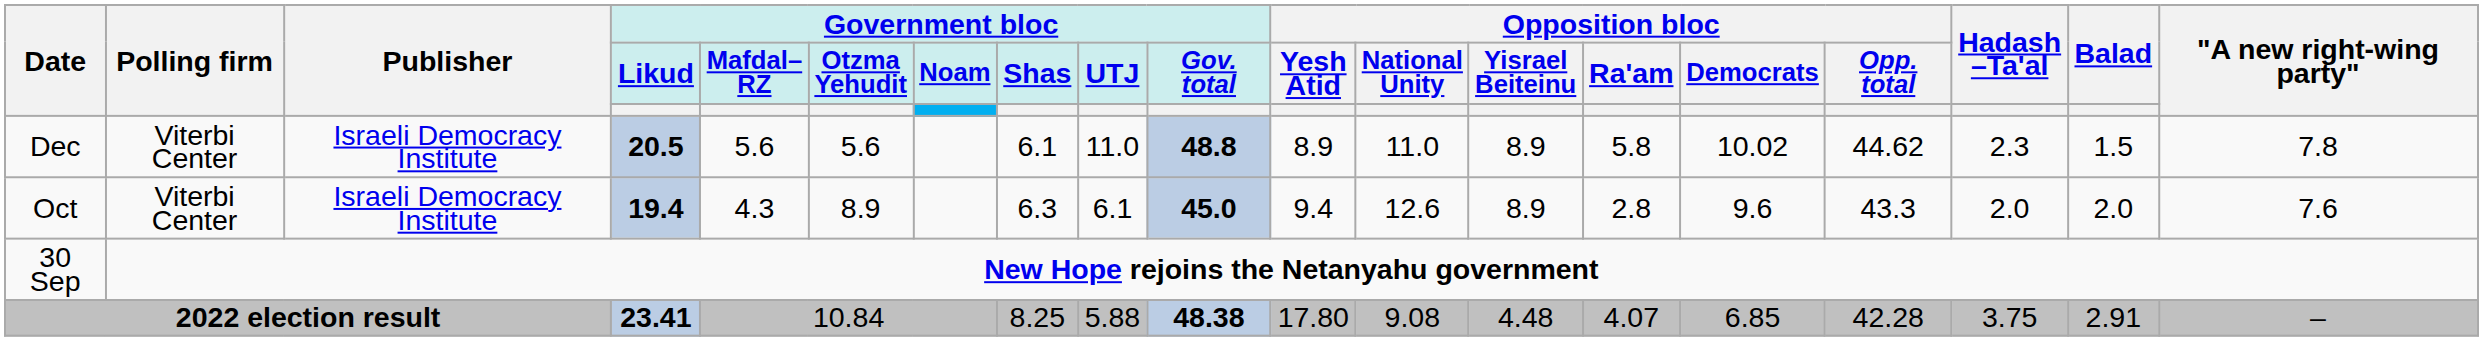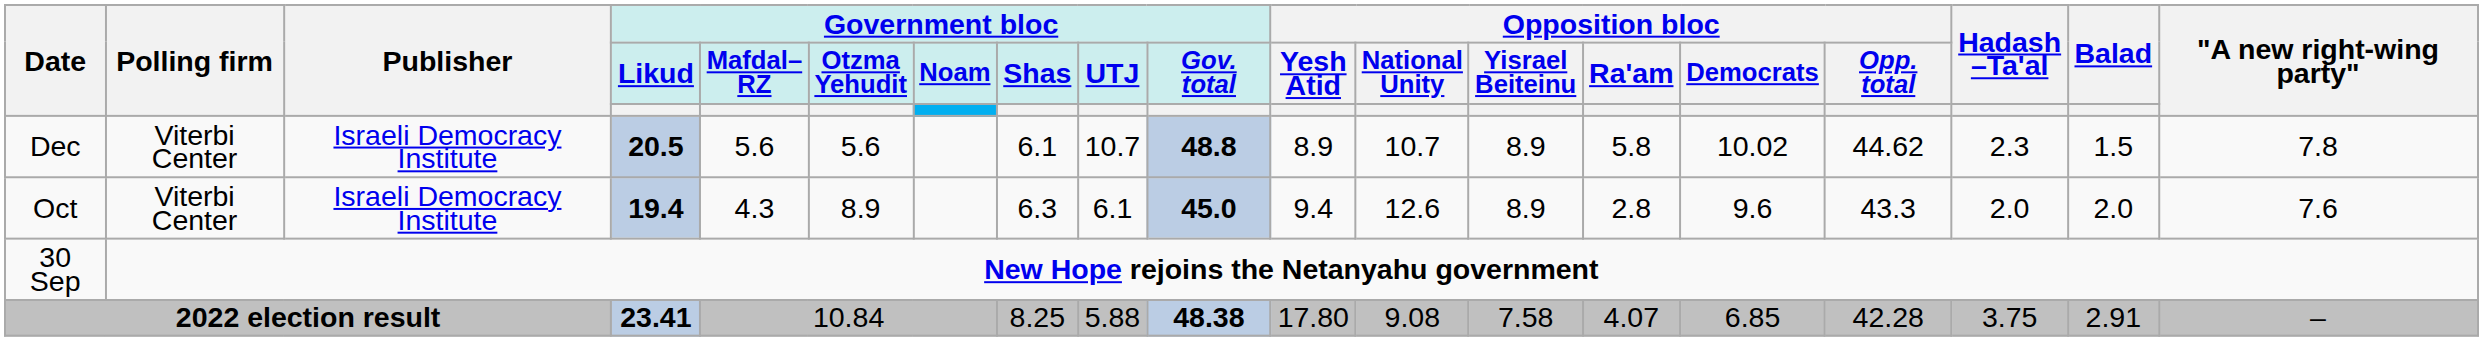 <table class="wikitable sortable" style=text-align:center;font-size:90%;line-height:12px>
 <tr>
 <th rowspan=3>Date</th>
 <th rowspan=3>Polling firm</th>
 <th rowspan=3>Publisher</th>
 <th colspan=7 style=background:#cee;><a href='#'>Government bloc</a></th>
 <th colspan=6><a href='#'>Opposition bloc</a></th>
 <th rowspan=2><a href='#'>Hadash<br>–Ta'al</a></th>
 <th rowspan=2><a href='#'>Balad</a></th>
 <th rowspan=3>"A new right-wing party"</th>
 </tr>
 <tr>
 <th style=background:#cee><a href='#'>Likud</a></th>
 <th style=background:#cee;font-size:90%><a href='#'>Mafdal–<br>RZ</a></th>
 <th style=background:#cee;font-size:90%><a href='#'>Otzma<br>Yehudit</a></th>
 <th style=background:#cee;font-size:90%><a href='#'>Noam</a></th>
 <th style=background:#cee><a href='#'>Shas</a></th>
 <th style=background:#cee><a href='#'>UTJ</a></th>
 <th style=background:#cee;font-size:90%><a href='#'><em>Gov. total</em></a></th>
 <th><a href='#'>Yesh<br>Atid</a></th>
 <th style=font-size:90%><a href='#'>National<br>Unity</a></th>
 <th style=font-size:90%><a href='#'>Yisrael<br>Beiteinu</a></th>
 <th><a href='#'>Ra'am</a></th>
 <th style=font-size:90%><a href='#'>Democrats</a></th>
 <th style=font-size:90%><a href='#'><em>Opp. total</em></a></th>
 </tr>
 <tr>
 <th style=background:></th>
 <th style=background:></th>
 <th style=background:></th>
 <th style=background:#01AFF0></th>
 <th style=background:></th>
 <th style=background:></th>
 <th style=background:></th>
 <th style=background:></th>
 <th style=background:></th>
 <th style=background:></th>
 <th style=background:></th>
 <th style=background:></th>
 <th style=background:></th>
 <th style=background:></th>
 <th style=background:></th>
 </tr>
 <tr>
 <td data-sort-value=2024-12>Dec</td>
 <td>Viterbi Center</td>
 <td><a href='#'>Israeli Democracy Institute</a></td>
 <td style=background:#BBCDE4><strong>20.5</strong> </td>
 <td>5.6			    </td>
 <td>5.6				</td>
 <td>			</td>
 <td>6.1				</td>
-<td>11.0				</td>
+<td>10.7				</td>
 <td style=background:#BBCDE4><strong>48.8</strong> </td>
 <td>8.9				</td>
-<td>11.0				</td>
+<td>10.7				</td>
 <td>8.9				</td>
 <td>5.8				</td>
 <td>10.02        	    </td>
 <td>44.62       	    </td>
 <td>2.3				</td>
 <td>1.5	            </td>
 <td>7.8	            </td>
 </tr>
 <tr>
 <td data-sort-value=2024-10>Oct</td>
 <td>Viterbi Center</td>
 <td><a href='#'>Israeli Democracy Institute</a></td>
 <td style=background:#BBCDE4><strong>19.4</strong> </td>
 <td>4.3			    </td>
 <td>8.9				</td>
 <td>			</td>
 <td>6.3				</td>
 <td>6.1				</td>
 <td style=background:#BBCDE4><strong>45.0</strong> </td>
 <td>9.4				</td>
 <td>12.6				</td>
 <td>8.9				</td>
 <td>2.8				</td>
 <td>9.6          	    </td>
 <td>43.3          	</td>
 <td>2.0				</td>
 <td>2.0               </td>
 <td>7.6	            </td>
 </tr>
 <tr>
 <td data-sort-value=2024-09-30>30 Sep</td>
 <td colspan=19><strong><a href='#'>New Hope</a> rejoins the Netanyahu  government</strong></td>
 </tr>
 <tr style=background:silver>
 <td colspan=3><strong>2022 election result</strong></td>
 <td style=background:#BBCDE4><strong>23.41</strong> </td>
 <td colspan=3>10.84	</td>
 <td>8.25				</td>
 <td>5.88				</td>
 <td style=background:#BBCDE4><strong>48.38</strong>	</td>
 <td>17.80				</td>
 <td>9.08	</td>
-<td>4.48				</td>
+<td>7.58				</td>
 <td>4.07				</td>
 <td>6.85 </td>
 <td>42.28				</td>
 <td>3.75				</td>
 <td>2.91	            </td>
 <td>–	            </td>
 </tr>
 </table>
